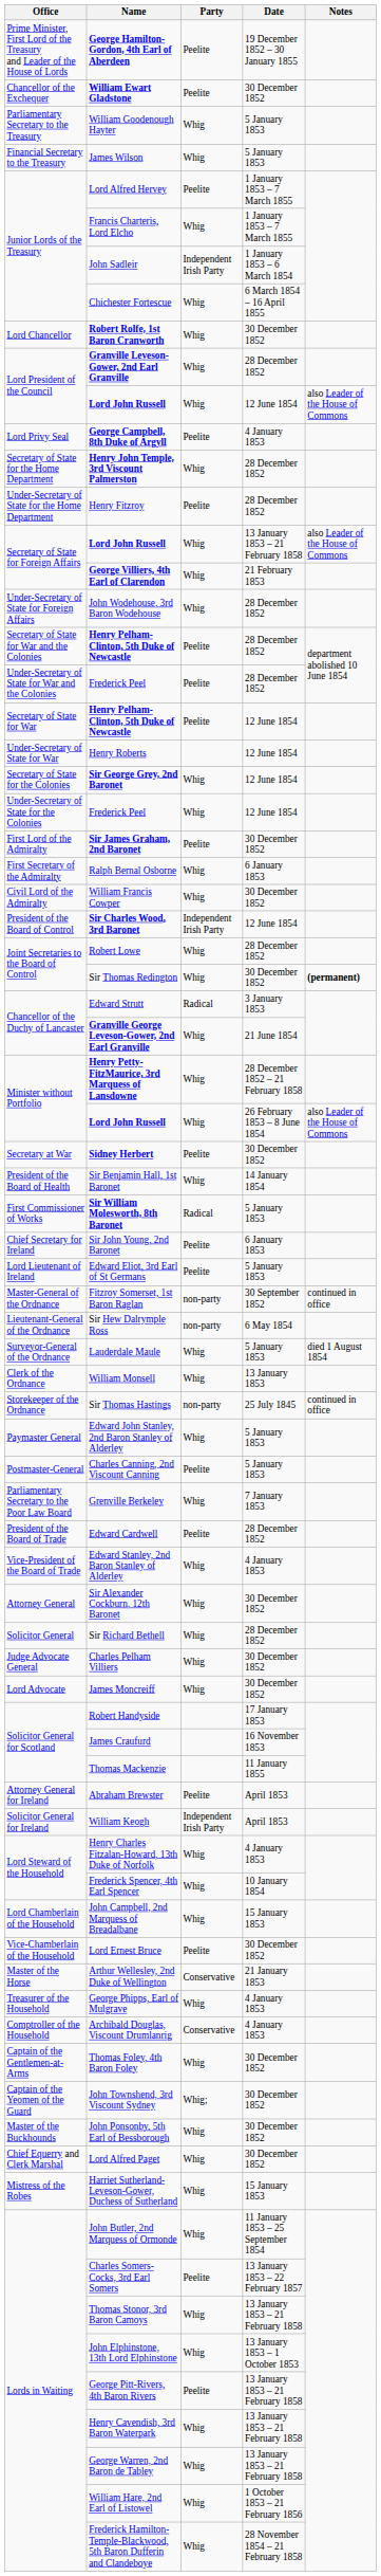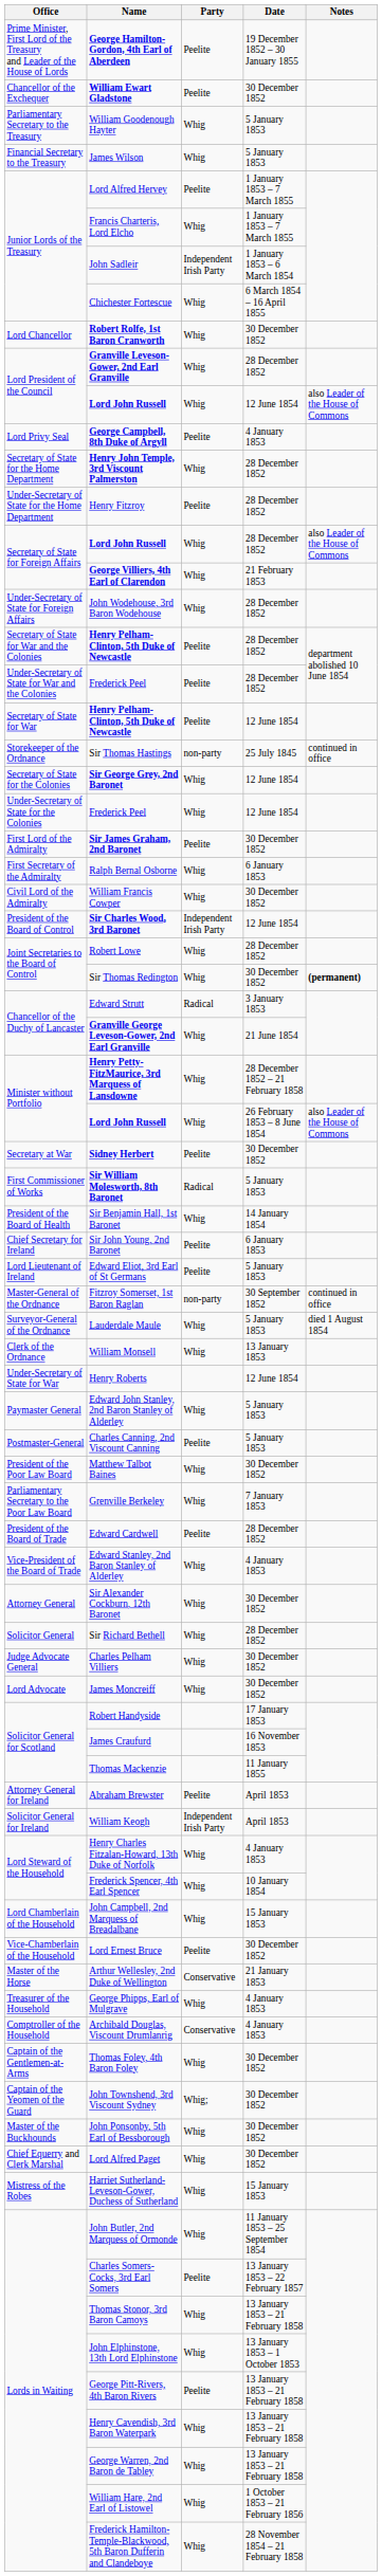 <table class="wikitable">
 <tr>
 <th>Office</th>
 <th>Name</th>
 <th>Party</th>
 <th>Date</th>
 <th>Notes</th>
 </tr>
 <tr>
 <td><a href='#'>Prime Minister</a>, <br> <a href='#'>First Lord of the Treasury</a> <br> and <a href='#'>Leader of the House of Lords</a></td>
 <td><strong><a href='#'>George Hamilton-Gordon, 4th Earl of Aberdeen</a></strong></td>
 <td>Peelite</td>
 <td>19 December 1852 – 30 January 1855</td>
 <td> </td>
 </tr>
 <tr>
 <td><a href='#'>Chancellor of the Exchequer</a></td>
 <td><strong><a href='#'>William Ewart Gladstone</a></strong></td>
 <td>Peelite</td>
 <td>30 December 1852</td>
 <td> </td>
 </tr>
 <tr>
 <td><a href='#'>Parliamentary Secretary to the Treasury</a></td>
 <td><a href='#'>William Goodenough Hayter</a></td>
 <td>Whig</td>
 <td>5 January 1853</td>
 <td> </td>
 </tr>
 <tr>
 <td><a href='#'>Financial Secretary to the Treasury</a></td>
 <td><a href='#'>James Wilson</a></td>
 <td>Whig</td>
 <td>5 January 1853</td>
 <td> </td>
 </tr>
 <tr>
 <td rowspan=4><a href='#'>Junior Lords of the Treasury</a></td>
 <td><a href='#'>Lord Alfred Hervey</a></td>
 <td>Peelite</td>
 <td>1 January 1853 – 7 March 1855</td>
 <td rowspan=4> </td>
 </tr>
 <tr>
 <td><a href='#'>Francis Charteris, Lord Elcho</a></td>
 <td>Whig</td>
 <td>1 January 1853 – 7 March 1855</td>
 </tr>
 <tr>
 <td><a href='#'>John Sadleir</a></td>
 <td>Independent Irish Party</td>
 <td>1 January 1853 – 6 March 1854</td>
 </tr>
 <tr>
 <td><a href='#'>Chichester Fortescue</a></td>
 <td>Whig</td>
 <td>6 March 1854 – 16 April 1855</td>
 </tr>
 <tr>
 <td><a href='#'>Lord Chancellor</a></td>
 <td><strong><a href='#'>Robert Rolfe, 1st Baron Cranworth</a></strong></td>
 <td>Whig</td>
 <td>30 December 1852</td>
 <td> </td>
 </tr>
 <tr>
 <td rowspan=2><a href='#'>Lord President of the Council</a></td>
 <td><strong><a href='#'>Granville Leveson-Gower, 2nd Earl Granville</a></strong></td>
 <td>Whig</td>
 <td>28 December 1852</td>
 <td> </td>
 </tr>
 <tr>
 <td><strong><a href='#'>Lord John Russell</a></strong></td>
 <td>Whig</td>
 <td>12 June 1854</td>
 <td>also <a href='#'>Leader of the House of Commons</a></td>
 </tr>
 <tr>
 <td><a href='#'>Lord Privy Seal</a></td>
 <td><strong><a href='#'>George Campbell, 8th Duke of Argyll</a></strong></td>
 <td>Peelite</td>
 <td>4 January 1853</td>
 <td> </td>
 </tr>
 <tr>
 <td><a href='#'>Secretary of State for the Home Department</a></td>
 <td><strong><a href='#'>Henry John Temple, 3rd Viscount Palmerston</a></strong></td>
 <td>Whig</td>
 <td>28 December 1852</td>
 <td> </td>
 </tr>
 <tr>
 <td><a href='#'>Under-Secretary of State for the Home Department</a></td>
 <td><a href='#'>Henry Fitzroy</a></td>
 <td>Peelite</td>
 <td>28 December 1852</td>
 <td> </td>
 </tr>
 <tr>
 <td rowspan=2><a href='#'>Secretary of State for Foreign Affairs</a></td>
 <td><strong><a href='#'>Lord John Russell</a></strong></td>
 <td>Whig</td>
-<td>13 January 1853 – 21 February 1858</td>
+<td>28 December 1852</td>
 <td>also <a href='#'>Leader of the House of Commons</a></td>
 </tr>
 <tr>
 <td><strong><a href='#'>George Villiers, 4th Earl of Clarendon</a></strong></td>
 <td>Whig</td>
 <td>21 February 1853</td>
 <td> </td>
 </tr>
 <tr>
 <td><a href='#'>Under-Secretary of State for Foreign Affairs</a></td>
 <td><a href='#'>John Wodehouse, 3rd Baron Wodehouse</a></td>
 <td>Whig</td>
 <td>28 December 1852</td>
 <td> </td>
 </tr>
 <tr>
 <td><a href='#'>Secretary of State for War and the Colonies</a></td>
 <td><strong><a href='#'>Henry Pelham-Clinton, 5th Duke of Newcastle</a></strong></td>
 <td>Peelite</td>
 <td>28 December 1852</td>
 <td rowspan=2>department abolished 10 June 1854</td>
 </tr>
 <tr>
 <td><a href='#'>Under-Secretary of State for War and the Colonies</a></td>
 <td><a href='#'>Frederick Peel</a></td>
 <td>Peelite</td>
 <td>28 December 1852</td>
 </tr>
 <tr>
 <td><a href='#'>Secretary of State for War</a></td>
 <td><strong><a href='#'>Henry Pelham-Clinton, 5th Duke of Newcastle</a></strong></td>
 <td>Peelite</td>
 <td>12 June 1854</td>
 <td> </td>
 </tr>
 <tr>
-<td><a href='#'>Under-Secretary of State for War</a></td>
-<td><a href='#'>Henry Roberts</a></td>
-<td> </td>
-<td>12 June 1854</td>
-<td> </td>
+<td><a href='#'>Storekeeper of the Ordnance</a></td>
+<td>Sir <a href='#'>Thomas Hastings</a></td>
+<td>non-party</td>
+<td>25 July 1845</td>
+<td>continued in office</td>
 </tr>
 <tr>
 <td><a href='#'>Secretary of State for the Colonies</a></td>
 <td><strong><a href='#'>Sir George Grey, 2nd Baronet</a></strong></td>
 <td>Whig</td>
 <td>12 June 1854</td>
 <td> </td>
 </tr>
 <tr>
 <td><a href='#'>Under-Secretary of State for the Colonies</a></td>
 <td><a href='#'>Frederick Peel</a></td>
 <td>Whig</td>
 <td>12 June 1854</td>
 <td> </td>
 </tr>
 <tr>
 <td><a href='#'>First Lord of the Admiralty</a></td>
 <td><strong><a href='#'>Sir James Graham, 2nd Baronet</a></strong></td>
 <td>Peelite</td>
 <td>30 December 1852</td>
 <td> </td>
 </tr>
 <tr>
 <td><a href='#'>First Secretary of the Admiralty</a></td>
 <td><a href='#'>Ralph Bernal Osborne</a></td>
 <td>Whig</td>
 <td>6 January 1853</td>
 <td> </td>
 </tr>
 <tr>
 <td><a href='#'>Civil Lord of the Admiralty</a></td>
 <td><a href='#'>William Francis Cowper</a></td>
 <td>Whig</td>
 <td>30 December 1852</td>
 <td> </td>
 </tr>
 <tr>
 <td><a href='#'>President of the Board of Control</a></td>
 <td><strong><a href='#'>Sir Charles Wood, 3rd Baronet</a></strong></td>
 <td>Independent Irish Party</td>
 <td>12 June 1854</td>
 <td> </td>
 </tr>
 <tr>
 <td rowspan=2><a href='#'>Joint Secretaries to the Board of Control</a></td>
 <td><a href='#'>Robert Lowe</a></td>
 <td>Whig</td>
 <td>28 December 1852</td>
 <td> </td>
 </tr>
 <tr>
 <td>Sir <a href='#'>Thomas Redington</a></td>
 <td>Whig</td>
 <td>30 December 1852</td>
 <td><strong>(permanent)</strong></td>
 </tr>
 <tr>
 <td rowspan=2><a href='#'>Chancellor of the Duchy of Lancaster</a></td>
 <td><a href='#'>Edward Strutt</a></td>
 <td>Radical</td>
 <td>3 January 1853</td>
 <td rowspan=2> </td>
 </tr>
 <tr>
 <td><strong><a href='#'>Granville George Leveson-Gower, 2nd Earl Granville</a></strong></td>
 <td>Whig</td>
 <td>21 June 1854</td>
 </tr>
 <tr>
 <td rowspan=2><a href='#'>Minister without Portfolio</a></td>
 <td><strong><a href='#'>Henry Petty-FitzMaurice, 3rd Marquess of Lansdowne</a></strong></td>
 <td>Whig</td>
 <td>28 December 1852 – 21 February 1858</td>
 <td> </td>
 </tr>
 <tr>
 <td><strong><a href='#'>Lord John Russell</a></strong></td>
 <td>Whig</td>
 <td>26 February 1853 – 8 June 1854</td>
 <td>also <a href='#'>Leader of the House of Commons</a></td>
 </tr>
 <tr>
 <td><a href='#'>Secretary at War</a></td>
 <td><strong><a href='#'>Sidney Herbert</a></strong></td>
 <td>Peelite</td>
 <td>30 December 1852</td>
 <td> </td>
 </tr>
 <tr>
+<td><a href='#'>First Commissioner of Works</a></td>
+<td><strong><a href='#'>Sir William Molesworth, 8th Baronet</a></strong></td>
+<td>Radical</td>
+<td>5 January 1853</td>
+<td> </td>
+</tr>
+<tr>
 <td><a href='#'>President of the Board of Health</a></td>
 <td><a href='#'>Sir Benjamin Hall, 1st Baronet</a></td>
 <td>Whig</td>
 <td>14 January 1854</td>
-<td> </td>
-</tr>
-<tr>
-<td><a href='#'>First Commissioner of Works</a></td>
-<td><strong><a href='#'>Sir William Molesworth, 8th Baronet</a></strong></td>
-<td>Radical</td>
-<td>5 January 1853</td>
 <td> </td>
 </tr>
 <tr>
 <td><a href='#'>Chief Secretary for Ireland</a></td>
 <td><a href='#'>Sir John Young, 2nd Baronet</a></td>
 <td>Peelite</td>
 <td>6 January 1853</td>
 <td> </td>
 </tr>
 <tr>
 <td><a href='#'>Lord Lieutenant of Ireland</a></td>
 <td><a href='#'>Edward Eliot, 3rd Earl of St Germans</a></td>
 <td>Peelite</td>
 <td>5 January 1853</td>
 <td> </td>
 </tr>
 <tr>
 <td><a href='#'>Master-General of the Ordnance</a></td>
 <td><a href='#'>Fitzroy Somerset, 1st Baron Raglan</a></td>
 <td>non-party</td>
 <td>30 September 1852</td>
 <td>continued in office</td>
 </tr>
 <tr>
-<td><a href='#'>Lieutenant-General of the Ordnance</a></td>
-<td>Sir <a href='#'>Hew Dalrymple Ross</a></td>
-<td>non-party</td>
-<td>6 May 1854</td>
-<td> </td>
-</tr>
-<tr>
 <td><a href='#'>Surveyor-General of the Ordnance</a></td>
 <td><a href='#'>Lauderdale Maule</a></td>
 <td>Whig</td>
 <td>5 January 1853</td>
 <td>died 1 August 1854</td>
 </tr>
 <tr>
 <td><a href='#'>Clerk of the Ordnance</a></td>
 <td><a href='#'>William Monsell</a></td>
 <td>Whig</td>
 <td>13 January 1853</td>
 <td> </td>
 </tr>
 <tr>
-<td><a href='#'>Storekeeper of the Ordnance</a></td>
-<td>Sir <a href='#'>Thomas Hastings</a></td>
-<td>non-party</td>
-<td>25 July 1845</td>
-<td>continued in office</td>
+<td><a href='#'>Under-Secretary of State for War</a></td>
+<td><a href='#'>Henry Roberts</a></td>
+<td> </td>
+<td>12 June 1854</td>
+<td> </td>
 </tr>
 <tr>
 <td><a href='#'>Paymaster General</a></td>
 <td><a href='#'>Edward John Stanley, 2nd Baron Stanley of Alderley</a></td>
 <td>Whig</td>
 <td>5 January 1853</td>
 <td> </td>
 </tr>
 <tr>
 <td><a href='#'>Postmaster-General</a></td>
 <td><a href='#'>Charles Canning, 2nd Viscount Canning</a></td>
 <td>Peelite</td>
 <td>5 January 1853</td>
+<td> </td>
+</tr>
+<tr>
+<td><a href='#'>President of the Poor Law Board</a></td>
+<td><a href='#'>Matthew Talbot Baines</a></td>
+<td>Whig</td>
+<td>30 December 1852</td>
 <td> </td>
 </tr>
 <tr>
 <td><a href='#'>Parliamentary Secretary to the Poor Law Board</a></td>
 <td><a href='#'>Grenville Berkeley</a></td>
 <td>Whig</td>
 <td>7 January 1853</td>
 <td> </td>
 </tr>
 <tr>
 <td><a href='#'>President of the Board of Trade</a></td>
 <td><a href='#'>Edward Cardwell</a></td>
 <td>Peelite</td>
 <td>28 December 1852</td>
 <td> </td>
 </tr>
 <tr>
 <td><a href='#'>Vice-President of the Board of Trade</a></td>
 <td><a href='#'>Edward Stanley, 2nd Baron Stanley of Alderley</a></td>
 <td>Whig</td>
 <td>4 January 1853</td>
 <td> </td>
 </tr>
 <tr>
 <td><a href='#'>Attorney General</a></td>
 <td><a href='#'>Sir Alexander Cockburn, 12th Baronet</a></td>
 <td>Whig</td>
 <td>30 December 1852</td>
 <td> </td>
 </tr>
 <tr>
 <td><a href='#'>Solicitor General</a></td>
 <td>Sir <a href='#'>Richard Bethell</a></td>
 <td>Whig</td>
 <td>28 December 1852</td>
 <td> </td>
 </tr>
 <tr>
 <td><a href='#'>Judge Advocate General</a></td>
 <td><a href='#'>Charles Pelham Villiers</a></td>
 <td>Whig</td>
 <td>30 December 1852</td>
 <td> </td>
 </tr>
 <tr>
 <td><a href='#'>Lord Advocate</a></td>
 <td><a href='#'>James Moncreiff</a></td>
 <td>Whig</td>
 <td>30 December 1852</td>
 <td> </td>
 </tr>
 <tr>
 <td rowspan=3><a href='#'>Solicitor General for Scotland</a></td>
 <td><a href='#'>Robert Handyside</a></td>
 <td> </td>
 <td>17 January 1853</td>
 <td rowspan=3> </td>
 </tr>
 <tr>
 <td><a href='#'>James Craufurd</a></td>
 <td> </td>
 <td>16 November 1853</td>
 </tr>
 <tr>
 <td><a href='#'>Thomas Mackenzie</a></td>
 <td> </td>
 <td>11 January 1855</td>
 </tr>
 <tr>
 <td><a href='#'>Attorney General for Ireland</a></td>
 <td><a href='#'>Abraham Brewster</a></td>
 <td>Peelite</td>
 <td>April 1853</td>
 <td> </td>
 </tr>
 <tr>
 <td><a href='#'>Solicitor General for Ireland</a></td>
 <td><a href='#'>William Keogh</a></td>
 <td>Independent Irish Party</td>
 <td>April 1853</td>
 <td> </td>
 </tr>
 <tr>
 <td rowspan=2><a href='#'>Lord Steward of the Household</a></td>
 <td><a href='#'>Henry Charles Fitzalan-Howard, 13th Duke of Norfolk</a></td>
 <td>Whig</td>
 <td>4 January 1853</td>
 <td rowspan=2> </td>
 </tr>
 <tr>
 <td><a href='#'>Frederick Spencer, 4th Earl Spencer</a></td>
 <td>Whig</td>
 <td>10 January 1854</td>
 </tr>
 <tr>
 <td><a href='#'>Lord Chamberlain of the Household</a></td>
 <td><a href='#'>John Campbell, 2nd Marquess of Breadalbane</a></td>
 <td>Whig</td>
 <td>15 January 1853</td>
 <td> </td>
 </tr>
 <tr>
 <td><a href='#'>Vice-Chamberlain of the Household</a></td>
 <td><a href='#'>Lord Ernest Bruce</a></td>
 <td>Peelite</td>
 <td>30 December 1852</td>
 <td> </td>
 </tr>
 <tr>
 <td><a href='#'>Master of the Horse</a></td>
 <td><a href='#'>Arthur Wellesley, 2nd Duke of Wellington</a></td>
 <td>Conservative</td>
 <td>21 January 1853</td>
 <td> </td>
 </tr>
 <tr>
 <td><a href='#'>Treasurer of the Household</a></td>
 <td><a href='#'>George Phipps, Earl of Mulgrave</a></td>
 <td>Whig</td>
 <td>4 January 1853</td>
 <td> </td>
 </tr>
 <tr>
 <td><a href='#'>Comptroller of the Household</a></td>
 <td><a href='#'>Archibald Douglas, Viscount Drumlanrig</a></td>
 <td>Conservative</td>
 <td>4 January 1853</td>
 <td> </td>
 </tr>
 <tr>
 <td><a href='#'>Captain of the Gentlemen-at-Arms</a></td>
 <td><a href='#'>Thomas Foley, 4th Baron Foley</a></td>
 <td>Whig</td>
 <td>30 December 1852</td>
 <td> </td>
 </tr>
 <tr>
 <td><a href='#'>Captain of the Yeomen of the Guard</a></td>
 <td><a href='#'>John Townshend, 3rd Viscount Sydney</a></td>
 <td>Whig;</td>
 <td>30 December 1852</td>
 <td> </td>
 </tr>
 <tr>
 <td><a href='#'>Master of the Buckhounds</a></td>
 <td><a href='#'>John Ponsonby, 5th Earl of Bessborough</a></td>
 <td>Whig</td>
 <td>30 December 1852</td>
 <td> </td>
 </tr>
 <tr>
 <td><a href='#'>Chief Equerry</a> and <a href='#'>Clerk Marshal</a></td>
 <td><a href='#'>Lord Alfred Paget</a></td>
 <td>Whig</td>
 <td>30 December 1852</td>
 <td> </td>
 </tr>
 <tr>
 <td><a href='#'>Mistress of the Robes</a></td>
 <td><a href='#'>Harriet Sutherland-Leveson-Gower, Duchess of Sutherland</a></td>
 <td>Whig</td>
 <td>15 January 1853</td>
 <td> </td>
 </tr>
 <tr>
 <td rowspan=9><a href='#'>Lords in Waiting</a></td>
 <td><a href='#'>John Butler, 2nd Marquess of Ormonde</a></td>
 <td>Whig</td>
 <td>11 January 1853 – 25 September 1854</td>
 <td rowspan=9> </td>
 </tr>
 <tr>
 <td><a href='#'>Charles Somers-Cocks, 3rd Earl Somers</a></td>
 <td>Peelite</td>
 <td>13 January 1853 – 22 February 1857</td>
 </tr>
 <tr>
 <td><a href='#'>Thomas Stonor, 3rd Baron Camoys</a></td>
 <td>Whig</td>
 <td>13 January 1853 – 21 February 1858</td>
 </tr>
 <tr>
 <td><a href='#'>John Elphinstone, 13th Lord Elphinstone</a></td>
 <td>Whig</td>
 <td>13 January 1853 – 1 October 1853</td>
 </tr>
 <tr>
 <td><a href='#'>George Pitt-Rivers, 4th Baron Rivers</a></td>
 <td>Peelite</td>
 <td>13 January 1853 – 21 February 1858</td>
 </tr>
 <tr>
 <td><a href='#'>Henry Cavendish, 3rd Baron Waterpark</a></td>
 <td>Whig</td>
 <td>13 January 1853 – 21 February 1858</td>
 </tr>
 <tr>
 <td><a href='#'>George Warren, 2nd Baron de Tabley</a></td>
 <td>Whig</td>
 <td>13 January 1853 – 21 February 1858</td>
 </tr>
 <tr>
 <td><a href='#'>William Hare, 2nd Earl of Listowel</a></td>
 <td>Whig</td>
 <td>1 October 1853 – 21 February 1856</td>
 </tr>
 <tr>
 <td><a href='#'>Frederick Hamilton-Temple-Blackwood, 5th Baron Dufferin and Clandeboye</a></td>
 <td>Whig</td>
 <td>28 November 1854 – 21 February 1858</td>
 </tr>
 </table>
